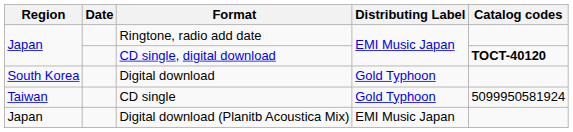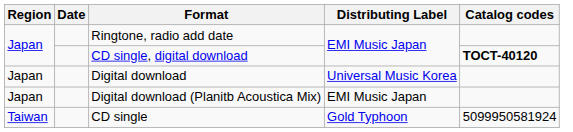 <table class="wikitable">
 <tr>
 <th>Region</th>
 <th>Date</th>
 <th>Format</th>
 <th>Distributing Label</th>
 <th>Catalog codes</th>
 </tr>
 <tr>
 <td rowspan="2"><a href='#'>Japan</a></td>
 <td></td>
 <td>Ringtone, radio add date</td>
 <td rowspan="2"><a href='#'>EMI Music Japan</a></td>
 </tr>
 <tr>
 <td></td>
 <td><a href='#'>CD single</a>, <a href='#'>digital download</a></td>
 <td><strong>TOCT-40120</strong></td>
 </tr>
 <tr>
-<td><a href='#'>South Korea</a></td>
+<td>Japan</td>
 <td></td>
 <td>Digital download</td>
-<td><a href='#'>Gold Typhoon</a></td>
+<td><a href='#'>Universal Music Korea</a></td>
+<td></td>
+</tr>
+<tr>
+<td>Japan</td>
+<td></td>
+<td>Digital download (Planitb Acoustica Mix)</td>
+<td>EMI Music Japan</td>
 <td></td>
 </tr>
 <tr>
 <td><a href='#'>Taiwan</a></td>
 <td></td>
 <td>CD single</td>
 <td><a href='#'>Gold Typhoon</a></td>
 <td>5099950581924</td>
 </tr>
-<tr>
-<td>Japan</td>
-<td></td>
-<td>Digital download (Planitb Acoustica Mix)</td>
-<td>EMI Music Japan</td>
-<td></td>
-</tr>
 </table>
